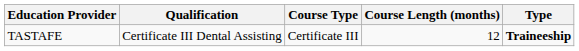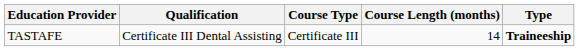 <table class="wikitable sortable mw-collapsible plainrowheaders" style="text-align: right; text-align: right">
 <tr>
 <th scope="col" data-sort-type="number">Education Provider</th>
 <th scope="col">Qualification</th>
 <th scope="col">Course Type</th>
 <th scope="col">Course Length (months)</th>
 <th>Type</th>
 </tr>
 <tr>
 <td align="left">TASTAFE</td>
 <td align="left">Certificate III Dental Assisting</td>
 <td align="left">Certificate III</td>
-<td align="centre">12</td>
+<td align="centre">14</td>
 <td><strong>Traineeship</strong></td>
 </tr>
 </table>
